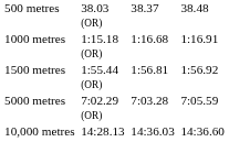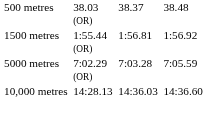 <table>
 <tr valign="top">
 <td>500 metres <br></td>
 <td></td>
 <td>38.03<br><small>(OR)</small></td>
 <td></td>
 <td>38.37</td>
 <td></td>
 <td>38.48</td>
-</tr>
-<tr valign="top">
-<td>1000 metres <br></td>
-<td></td>
-<td>1:15.18<br><small>(OR)</small></td>
-<td></td>
-<td>1:16.68</td>
-<td> <br> </td>
-<td>1:16.91</td>
 </tr>
 <tr valign="top">
 <td>1500 metres <br></td>
 <td></td>
 <td>1:55.44<br><small>(OR)</small></td>
 <td></td>
 <td>1:56.81</td>
 <td></td>
 <td>1:56.92</td>
 </tr>
 <tr valign="top">
 <td>5000 metres <br></td>
 <td></td>
 <td>7:02.29<br><small>(OR)</small></td>
 <td></td>
 <td>7:03.28</td>
 <td></td>
 <td>7:05.59</td>
 </tr>
 <tr valign="top">
 <td>10,000 metres <br></td>
 <td></td>
 <td>14:28.13 </td>
 <td></td>
 <td>14:36.03</td>
 <td></td>
 <td>14:36.60</td>
 </tr>
 </table>
